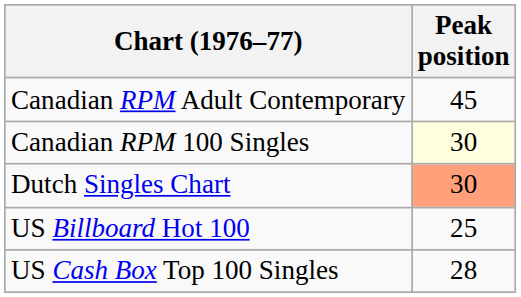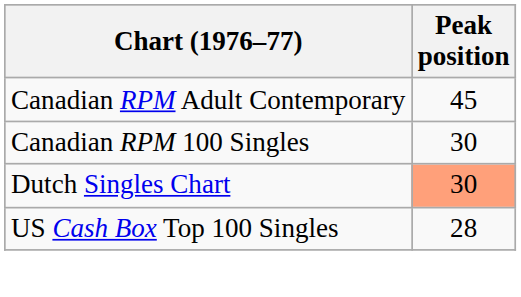 <table class="wikitable sortable">
 <tr>
 <th>Chart (1976–77)</th>
 <th>Peak<br>position</th>
 </tr>
 <tr>
 <td>Canadian <em><a href='#'>RPM</a></em> Adult Contemporary</td>
 <td style="text-align:center;">45</td>
 </tr>
 <tr>
 <td>Canadian <em>RPM</em> 100 Singles</td>
-<td style="background: lightyellow; text-align:center;">30</td>
+<td style="text-align:center;">30</td>
 </tr>
 <tr>
 <td>Dutch <a href='#'>Singles Chart</a></td>
 <td style="background: lightsalmon; text-align:center;">30</td>
 </tr>
 <tr>
-<td>US <a href='#'><em>Billboard</em> Hot 100</a></td>
-<td style="text-align:center;">25</td>
-</tr>
-<tr>
 <td>US <em><a href='#'>Cash Box</a></em> Top 100 Singles</td>
 <td style="text-align:center;">28</td>
 </tr>
 </table>
